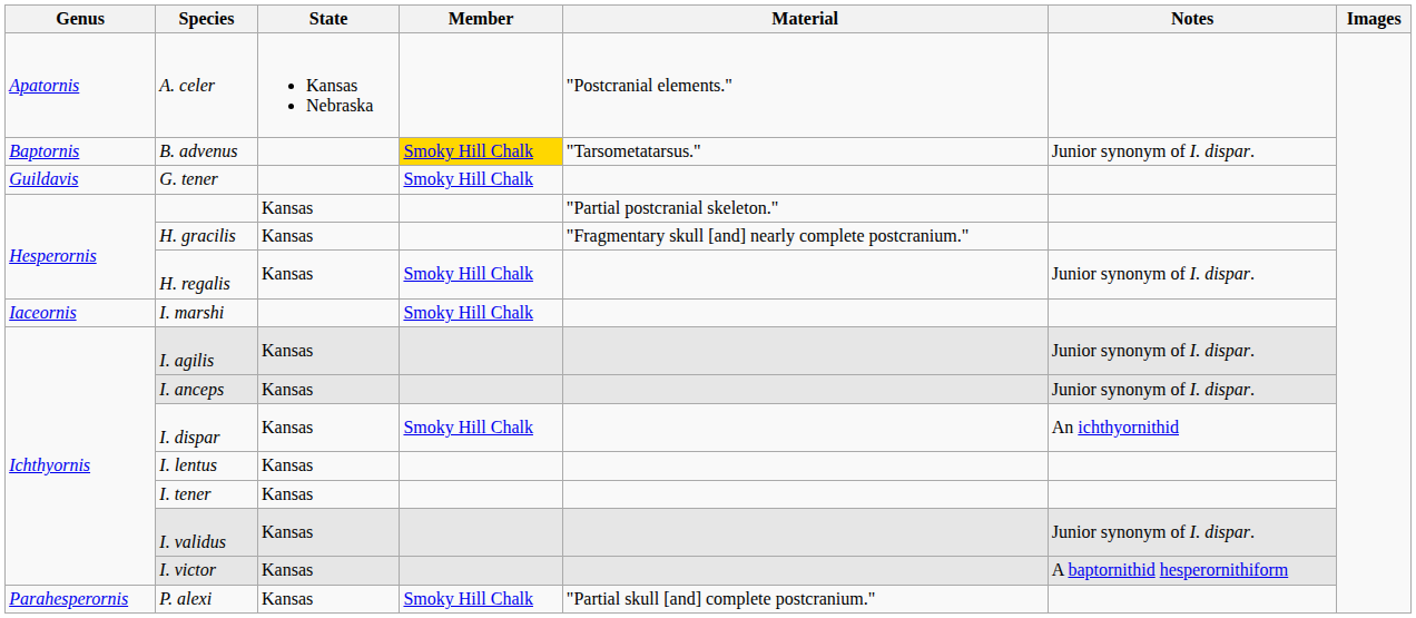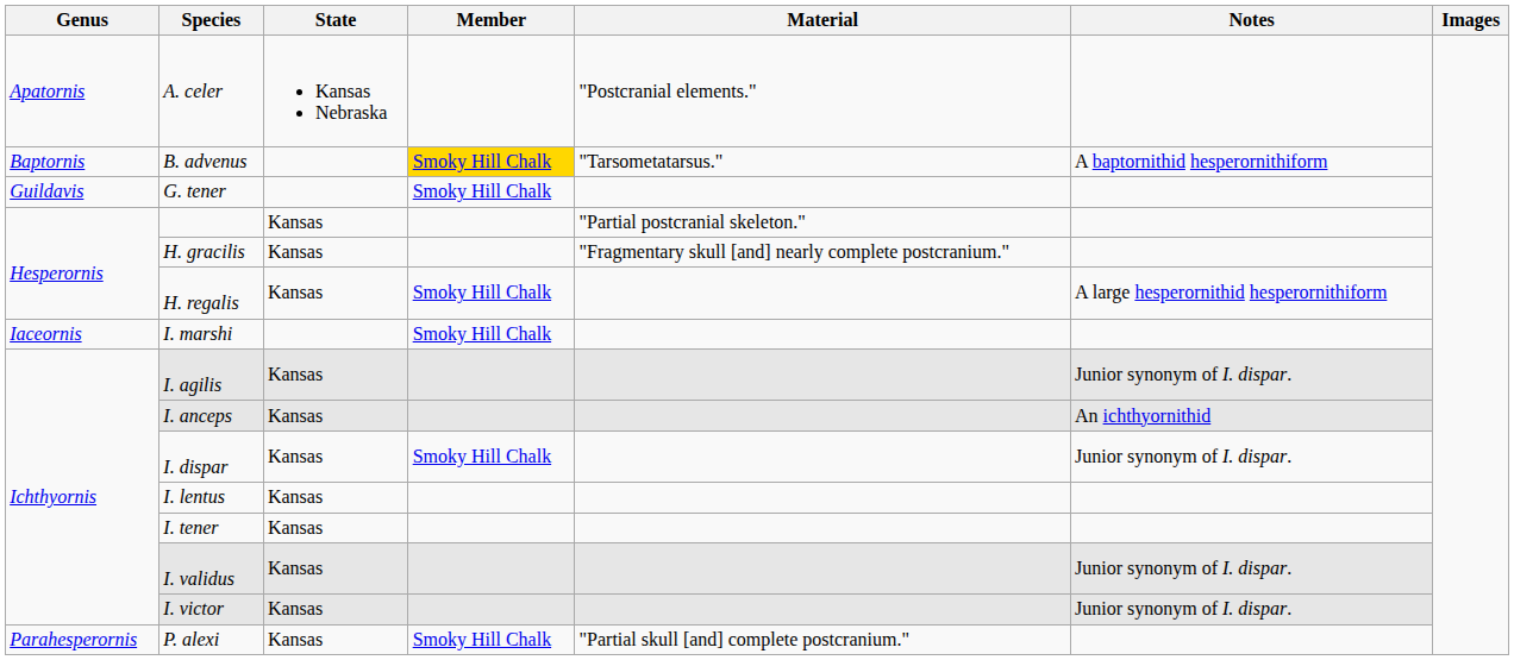 <table class="wikitable" style="margin:auto; width:100%;">
 <tr>
 <th>Genus</th>
 <th>Species</th>
 <th>State</th>
 <th>Member</th>
 <th>Material</th>
 <th>Notes</th>
 <th>Images</th>
 </tr>
 <tr>
 <td><em><a href='#'>Apatornis</a></em></td>
 <td><em>A. celer</em></td>
 <td><br><ul><li>Kansas</li><li>Nebraska</li></ul></td>
 <td></td>
 <td>"Postcranial elements."</td>
 <td></td>
 <td rowspan="99"><br></td>
 </tr>
 <tr>
 <td><em><a href='#'>Baptornis</a></em></td>
 <td><em>B. advenus</em></td>
 <td></td>
 <td style="background: gold;"><a href='#'>Smoky Hill Chalk</a></td>
 <td>"Tarsometatarsus."</td>
-<td>Junior synonym of <em>I. dispar</em>.</td>
+<td>A <a href='#'>baptornithid</a> <a href='#'>hesperornithiform</a></td>
 </tr>
 <tr>
 <td><em><a href='#'>Guildavis</a></em></td>
 <td><em>G. tener</em></td>
 <td></td>
 <td><a href='#'>Smoky Hill Chalk</a></td>
 <td></td>
 <td></td>
 </tr>
 <tr>
 <td rowspan="3"><br><em><a href='#'>Hesperornis</a></em></td>
 <td></td>
 <td>Kansas</td>
 <td></td>
 <td>"Partial postcranial skeleton."</td>
 <td></td>
 </tr>
 <tr>
 <td><em>H. gracilis</em></td>
 <td>Kansas</td>
 <td></td>
 <td>"Fragmentary skull [and] nearly complete postcranium."</td>
 <td></td>
 </tr>
 <tr>
 <td><br><em>H. regalis</em></td>
 <td>Kansas</td>
 <td><a href='#'>Smoky Hill Chalk</a></td>
 <td></td>
-<td>Junior synonym of <em>I. dispar</em>.</td>
+<td>A large <a href='#'>hesperornithid</a> <a href='#'>hesperornithiform</a></td>
 </tr>
 <tr>
 <td><em><a href='#'>Iaceornis</a></em></td>
 <td><em>I. marshi</em></td>
 <td></td>
 <td><a href='#'>Smoky Hill Chalk</a></td>
 <td></td>
 <td></td>
 </tr>
 <tr>
 <td rowspan="7"><br><em><a href='#'>Ichthyornis</a></em></td>
 <td style="background:#E6E6E6;"><br><em>I. agilis</em></td>
 <td style="background:#E6E6E6;">Kansas</td>
 <td style="background:#E6E6E6;"></td>
 <td style="background:#E6E6E6;"></td>
 <td style="background:#E6E6E6;">Junior synonym of <em>I. dispar</em>.</td>
 </tr>
 <tr style="background:#E6E6E6;">
 <td><em>I. anceps</em></td>
 <td>Kansas</td>
 <td></td>
 <td></td>
-<td>Junior synonym of <em>I. dispar</em>.</td>
+<td>An <a href='#'>ichthyornithid</a></td>
 </tr>
 <tr>
 <td><br><em>I. dispar</em></td>
 <td>Kansas</td>
 <td><a href='#'>Smoky Hill Chalk</a></td>
 <td></td>
-<td>An <a href='#'>ichthyornithid</a></td>
+<td>Junior synonym of <em>I. dispar</em>.</td>
 </tr>
 <tr>
 <td><em>I. lentus</em></td>
 <td>Kansas</td>
 <td></td>
 <td></td>
 <td></td>
 </tr>
 <tr>
 <td><em>I. tener</em></td>
 <td>Kansas</td>
 <td></td>
 <td></td>
 <td></td>
 </tr>
 <tr>
 <td style="background:#E6E6E6;"><br><em>I. validus</em></td>
 <td style="background:#E6E6E6;">Kansas</td>
 <td style="background:#E6E6E6;"></td>
 <td style="background:#E6E6E6;"></td>
 <td style="background:#E6E6E6;">Junior synonym of <em>I. dispar</em>.</td>
 </tr>
 <tr style="background:#E6E6E6;">
 <td><em>I. victor</em></td>
 <td>Kansas</td>
 <td></td>
 <td></td>
-<td>A <a href='#'>baptornithid</a> <a href='#'>hesperornithiform</a></td>
+<td>Junior synonym of <em>I. dispar</em>.</td>
 </tr>
 <tr>
 <td><em><a href='#'>Parahesperornis</a></em></td>
 <td><em>P. alexi</em></td>
 <td>Kansas</td>
 <td><a href='#'>Smoky Hill Chalk</a></td>
 <td>"Partial skull [and] complete postcranium."</td>
 <td></td>
 </tr>
 </table>
